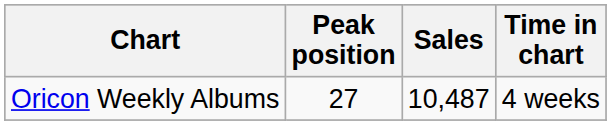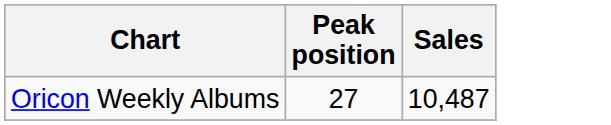 <table class="wikitable">
 <tr>
 <th>Chart</th>
 <th>Peak<br>position</th>
 <th>Sales</th>
-<th>Time in<br>chart</th>
 </tr>
 <tr>
 <td><a href='#'>Oricon</a> Weekly Albums</td>
 <td style="text-align:center;">27</td>
 <td>10,487</td>
-<td>4 weeks</td>
 </tr>
 </table>
